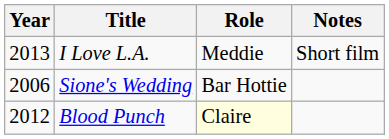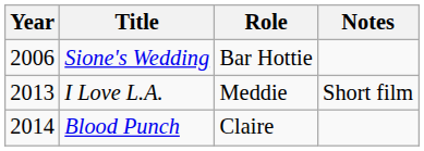 <table class="wikitable sortable">
 <tr>
 <th>Year</th>
 <th>Title</th>
 <th>Role</th>
 <th class="unsortable">Notes</th>
 </tr>
 <tr>
+<td>2006</td>
+<td><em><a href='#'>Sione's Wedding</a></em></td>
+<td>Bar Hottie</td>
+<td></td>
+</tr>
+<tr>
 <td>2013</td>
 <td><em>I Love L.A.</em></td>
 <td>Meddie</td>
 <td>Short film</td>
 </tr>
 <tr>
-<td>2006</td>
-<td><em><a href='#'>Sione's Wedding</a></em></td>
-<td>Bar Hottie</td>
-<td></td>
-</tr>
-<tr>
-<td>2012</td>
+<td>2014</td>
 <td><em><a href='#'>Blood Punch</a></em></td>
-<td style="background: lightyellow;">Claire</td>
+<td>Claire</td>
 <td></td>
 </tr>
 </table>
